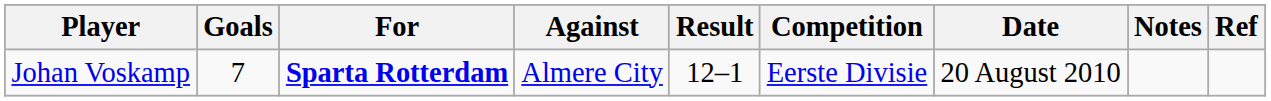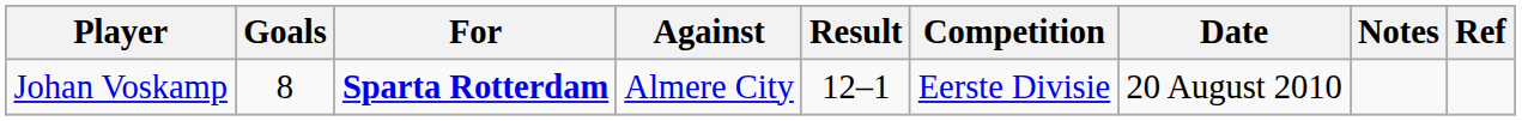 <table class="wikitable" style="text-align:center;">
 <tr>
 <th>Player</th>
 <th>Goals</th>
 <th>For</th>
 <th>Against</th>
 <th>Result</th>
 <th>Competition</th>
 <th>Date</th>
 <th>Notes</th>
 <th>Ref</th>
 </tr>
 <tr>
 <td align="left"><a href='#'>Johan Voskamp</a></td>
-<td>7</td>
+<td>8</td>
 <td><strong><a href='#'>Sparta Rotterdam</a></strong></td>
 <td><a href='#'>Almere City</a></td>
 <td>12–1</td>
 <td><a href='#'>Eerste Divisie</a></td>
 <td>20 August 2010</td>
 <td></td>
 <td></td>
 </tr>
 </table>
